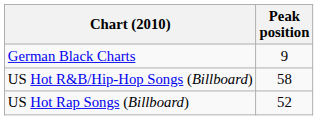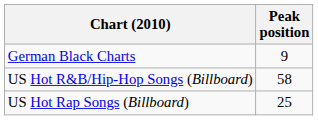 <table class="wikitable">
 <tr>
 <th>Chart (2010)</th>
 <th>Peak<br>position</th>
 </tr>
 <tr>
 <td><a href='#'>German Black Charts</a></td>
 <td style="text-align:center;">9</td>
 </tr>
 <tr>
 <td>US <a href='#'>Hot R&B/Hip-Hop Songs</a> (<em>Billboard</em>)</td>
 <td style="text-align:center;">58</td>
 </tr>
 <tr>
 <td>US <a href='#'>Hot Rap Songs</a> (<em>Billboard</em>)</td>
-<td style="text-align:center;">52</td>
+<td style="text-align:center;">25</td>
 </tr>
 </table>
